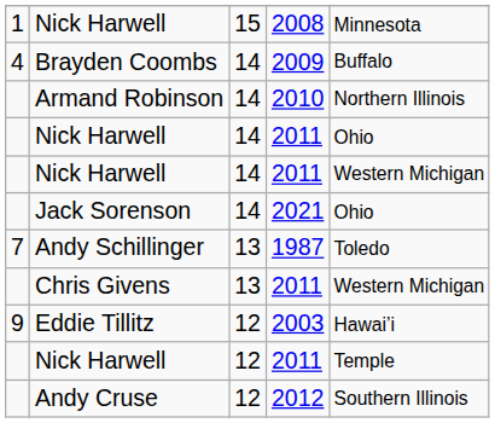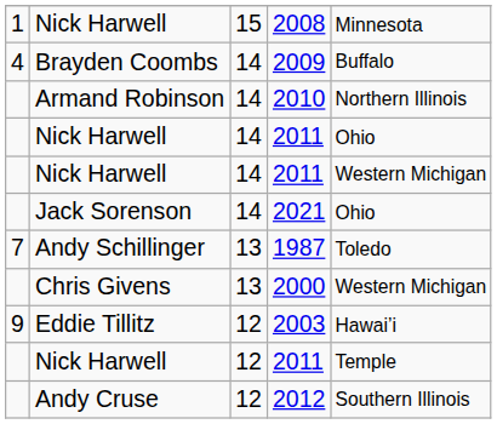 <table class="wikitable">
 <tr>
 </tr>
 <tr>
 <td>1</td>
 <td>Nick Harwell</td>
 <td>15</td>
 <td><a href='#'>2008</a></td>
 <td style="font-size:80%;">Minnesota</td>
 </tr>
 <tr>
 <td>4</td>
 <td>Brayden Coombs</td>
 <td>14</td>
 <td><a href='#'>2009</a></td>
 <td style="font-size:80%;">Buffalo</td>
 </tr>
 <tr>
 <td></td>
 <td>Armand Robinson</td>
 <td>14</td>
 <td><a href='#'>2010</a></td>
 <td style="font-size:80%;">Northern Illinois</td>
 </tr>
 <tr>
 <td></td>
 <td>Nick Harwell</td>
 <td>14</td>
 <td><a href='#'>2011</a></td>
 <td style="font-size:80%;">Ohio</td>
 </tr>
 <tr>
 <td></td>
 <td>Nick Harwell</td>
 <td>14</td>
 <td><a href='#'>2011</a></td>
 <td style="font-size:80%;">Western Michigan</td>
 </tr>
 <tr>
 <td></td>
 <td>Jack Sorenson</td>
 <td>14</td>
 <td><a href='#'>2021</a></td>
 <td style="font-size:80%;">Ohio</td>
 </tr>
 <tr>
 <td>7</td>
 <td>Andy Schillinger</td>
 <td>13</td>
 <td><a href='#'>1987</a></td>
 <td style="font-size:80%;">Toledo</td>
 </tr>
 <tr>
 <td></td>
 <td>Chris Givens</td>
 <td>13</td>
-<td><a href='#'>2011</a></td>
+<td><a href='#'>2000</a></td>
 <td style="font-size:80%;">Western Michigan</td>
 </tr>
 <tr>
 <td>9</td>
 <td>Eddie Tillitz</td>
 <td>12</td>
 <td><a href='#'>2003</a></td>
 <td style="font-size:80%;">Hawai’i</td>
 </tr>
 <tr>
 <td></td>
 <td>Nick Harwell</td>
 <td>12</td>
 <td><a href='#'>2011</a></td>
 <td style="font-size:80%;">Temple</td>
 </tr>
 <tr>
 <td></td>
 <td>Andy Cruse</td>
 <td>12</td>
 <td><a href='#'>2012</a></td>
 <td style="font-size:80%;">Southern Illinois</td>
 </tr>
 </table>
